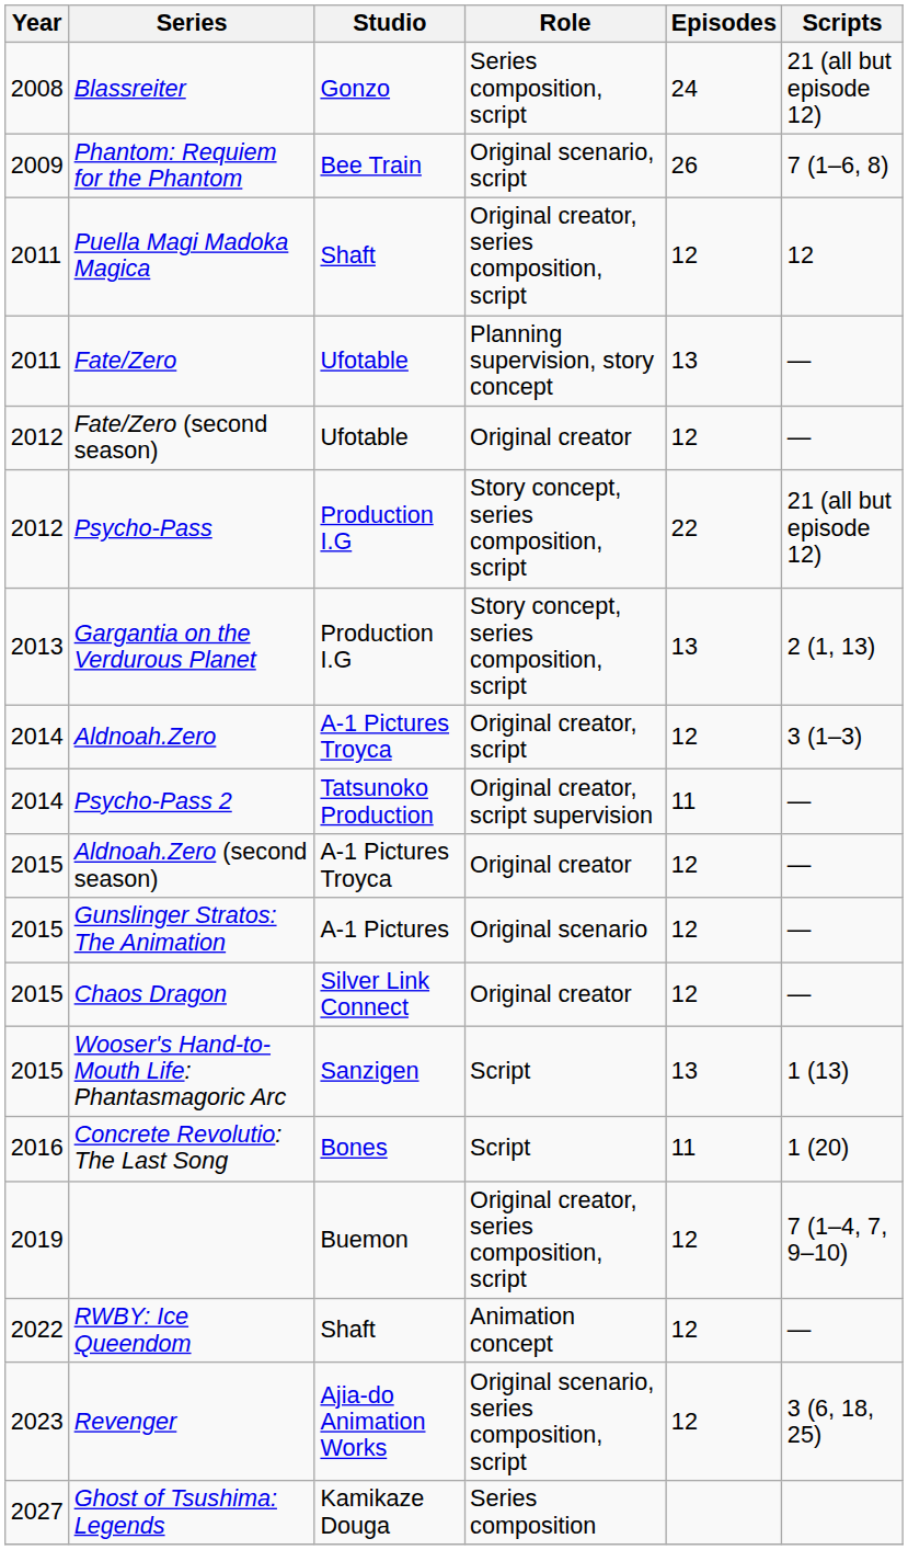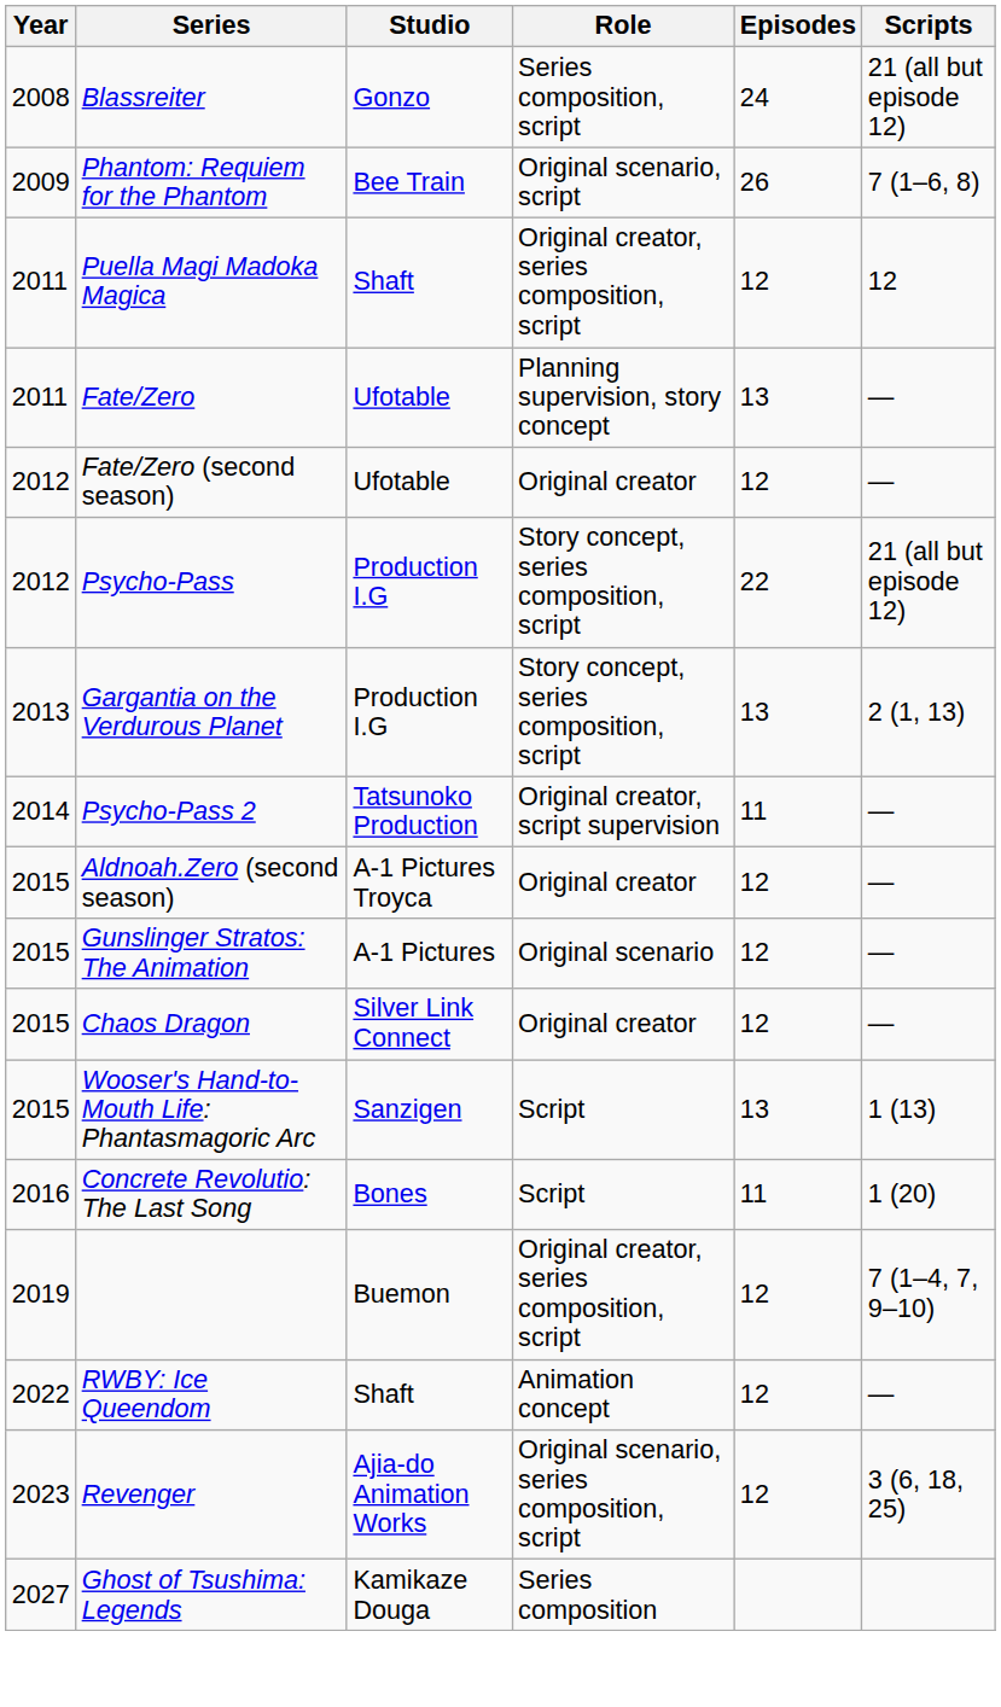 <table class="wikitable sortable">
 <tr>
 <th>Year</th>
 <th>Series</th>
 <th>Studio</th>
 <th>Role</th>
 <th>Episodes</th>
 <th>Scripts</th>
 </tr>
 <tr>
 <td>2008</td>
 <td><em><a href='#'>Blassreiter</a></em></td>
 <td><a href='#'>Gonzo</a></td>
 <td>Series composition, script</td>
 <td>24</td>
 <td>21 (all but episode 12)</td>
 </tr>
 <tr>
 <td>2009</td>
 <td><em><a href='#'>Phantom: Requiem for the Phantom</a></em></td>
 <td><a href='#'>Bee Train</a></td>
 <td>Original scenario, script</td>
 <td>26</td>
 <td>7 (1–6, 8)</td>
 </tr>
 <tr>
 <td>2011</td>
 <td><em><a href='#'>Puella Magi Madoka Magica</a></em></td>
 <td><a href='#'>Shaft</a></td>
 <td>Original creator, series composition, script</td>
 <td>12</td>
 <td>12</td>
 </tr>
 <tr>
 <td>2011</td>
 <td><em><a href='#'>Fate/Zero</a></em></td>
 <td><a href='#'>Ufotable</a></td>
 <td>Planning supervision, story concept</td>
 <td>13</td>
 <td>—</td>
 </tr>
 <tr>
 <td>2012</td>
 <td><em>Fate/Zero</em> (second season)</td>
 <td>Ufotable</td>
 <td>Original creator</td>
 <td>12</td>
 <td>—</td>
 </tr>
 <tr>
 <td>2012</td>
 <td><em><a href='#'>Psycho-Pass</a></em></td>
 <td><a href='#'>Production I.G</a></td>
 <td>Story concept, series composition, script</td>
 <td>22</td>
 <td>21 (all but episode 12)</td>
 </tr>
 <tr>
 <td>2013</td>
 <td><em><a href='#'>Gargantia on the Verdurous Planet</a></em></td>
 <td>Production I.G</td>
 <td>Story concept, series composition, script</td>
 <td>13</td>
 <td>2 (1, 13)</td>
-</tr>
-<tr>
-<td>2014</td>
-<td><em><a href='#'>Aldnoah.Zero</a></em></td>
-<td><a href='#'>A-1 Pictures</a><br><a href='#'>Troyca</a></td>
-<td>Original creator, script</td>
-<td>12</td>
-<td>3 (1–3)</td>
 </tr>
 <tr>
 <td>2014</td>
 <td><em><a href='#'>Psycho-Pass 2</a></em></td>
 <td><a href='#'>Tatsunoko Production</a></td>
 <td>Original creator, script supervision</td>
 <td>11</td>
 <td>—</td>
 </tr>
 <tr>
 <td>2015</td>
 <td><em><a href='#'>Aldnoah.Zero</a></em> (second season)</td>
 <td>A-1 Pictures<br>Troyca</td>
 <td>Original creator</td>
 <td>12</td>
 <td>—</td>
 </tr>
 <tr>
 <td>2015</td>
 <td><em><a href='#'>Gunslinger Stratos: The Animation</a></em></td>
 <td>A-1 Pictures</td>
 <td>Original scenario</td>
 <td>12</td>
 <td>—</td>
 </tr>
 <tr>
 <td>2015</td>
 <td><em><a href='#'>Chaos Dragon</a></em></td>
 <td><a href='#'>Silver Link</a><br><a href='#'>Connect</a></td>
 <td>Original creator</td>
 <td>12</td>
 <td>—</td>
 </tr>
 <tr>
 <td>2015</td>
 <td><em><a href='#'>Wooser's Hand-to-Mouth Life</a>: Phantasmagoric Arc</em></td>
 <td><a href='#'>Sanzigen</a></td>
 <td>Script</td>
 <td>13</td>
 <td>1 (13)</td>
 </tr>
 <tr>
 <td>2016</td>
 <td><em><a href='#'>Concrete Revolutio</a>: The Last Song</em></td>
 <td><a href='#'>Bones</a></td>
 <td>Script</td>
 <td>11</td>
 <td>1 (20)</td>
 </tr>
 <tr>
 <td>2019</td>
 <td></td>
 <td>Buemon</td>
 <td>Original creator, series composition, script</td>
 <td>12</td>
 <td>7 (1–4, 7, 9–10)</td>
 </tr>
 <tr>
 <td>2022</td>
 <td><em><a href='#'>RWBY: Ice Queendom</a></em></td>
 <td>Shaft</td>
 <td>Animation concept</td>
 <td>12</td>
 <td>—</td>
 </tr>
 <tr>
 <td>2023</td>
 <td><em><a href='#'>Revenger</a></em></td>
 <td><a href='#'>Ajia-do Animation Works</a></td>
 <td>Original scenario, series composition, script</td>
 <td>12</td>
 <td>3 (6, 18, 25)</td>
 </tr>
 <tr>
 <td>2027</td>
 <td><em><a href='#'>Ghost of Tsushima: Legends</a></em></td>
 <td>Kamikaze Douga</td>
 <td>Series composition</td>
 <td></td>
 <td></td>
 </tr>
 <tr>
 </tr>
 </table>
